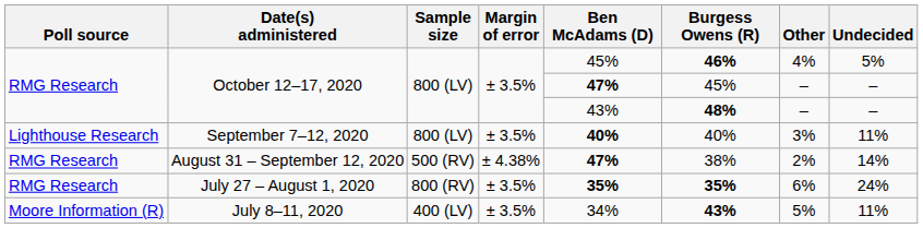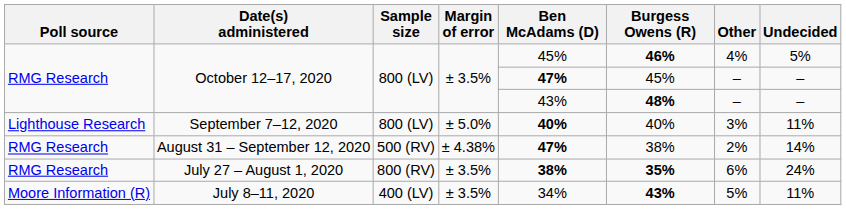 <table class="wikitable" style="font-size:90%;text-align:center;">
 <tr valign=bottom>
 <th>Poll source</th>
 <th>Date(s)<br>administered</th>
 <th>Sample<br>size</th>
 <th>Margin<br>of error</th>
 <th style="width:100px;">Ben<br>McAdams (D)</th>
 <th style="width:100px;">Burgess<br>Owens (R)</th>
 <th>Other</th>
 <th>Undecided</th>
 </tr>
 <tr>
 <td rowspan=3 style="text-align:left;"><a href='#'>RMG Research</a></td>
 <td rowspan=3>October 12–17, 2020</td>
 <td rowspan=3>800 (LV)</td>
 <td rowspan=3>± 3.5%</td>
 <td>45%</td>
 <td><strong>46%</strong></td>
 <td>4%</td>
 <td>5%</td>
 </tr>
 <tr>
 <td><strong>47%</strong></td>
 <td>45%</td>
 <td>–</td>
 <td>–</td>
 </tr>
 <tr>
 <td>43%</td>
 <td><strong>48%</strong></td>
 <td>–</td>
 <td>–</td>
 </tr>
 <tr>
 <td style="text-align:left;"><a href='#'>Lighthouse Research</a></td>
 <td>September 7–12, 2020</td>
 <td>800 (LV)</td>
-<td>± 3.5%</td>
+<td>± 5.0%</td>
 <td><strong>40%</strong></td>
 <td>40%</td>
 <td>3%</td>
 <td>11%</td>
 </tr>
 <tr>
 <td style="text-align:left;"><a href='#'>RMG Research</a></td>
 <td>August 31 – September 12, 2020</td>
 <td>500 (RV)</td>
 <td>± 4.38%</td>
 <td><strong>47%</strong></td>
 <td>38%</td>
 <td>2%</td>
 <td>14%</td>
 </tr>
 <tr>
 <td style="text-align:left;"><a href='#'>RMG Research</a></td>
 <td>July 27 – August 1, 2020</td>
 <td>800 (RV)</td>
 <td>± 3.5%</td>
-<td><strong>35%</strong></td>
+<td><strong>38%</strong></td>
 <td><strong>35%</strong></td>
 <td>6% </td>
 <td>24%</td>
 </tr>
 <tr>
 <td style="text-align:left;"><a href='#'>Moore Information (R)</a></td>
 <td>July 8–11, 2020</td>
 <td>400 (LV)</td>
 <td>± 3.5%</td>
 <td>34%</td>
 <td><strong>43%</strong></td>
 <td>5% </td>
 <td>11%</td>
 </tr>
 </table>
